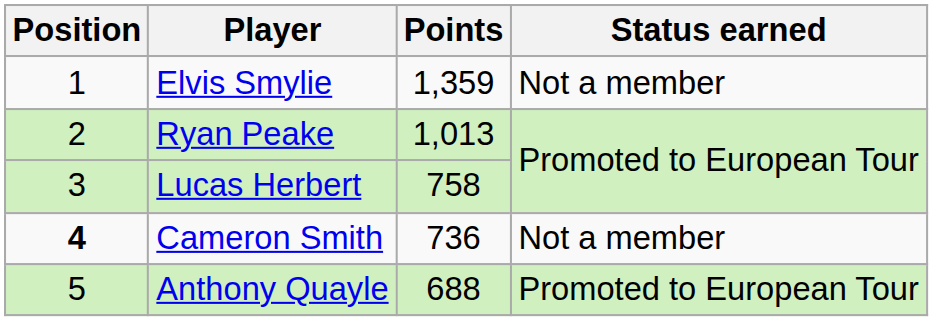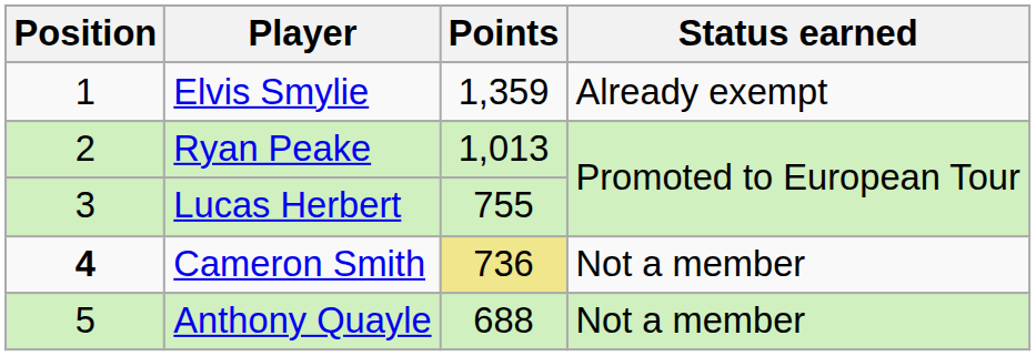 <table class="wikitable">
 <tr>
 <th>Position</th>
 <th>Player</th>
 <th>Points</th>
 <th>Status earned</th>
 </tr>
 <tr>
 <td align=center>1</td>
 <td> <a href='#'>Elvis Smylie</a></td>
 <td align=center>1,359</td>
-<td>Not a member</td>
+<td>Already exempt</td>
 </tr>
 <tr style="background:#D0F0C0;">
 <td align=center>2</td>
 <td> <a href='#'>Ryan Peake</a></td>
 <td align=center>1,013</td>
 <td rowspan=2>Promoted to European Tour</td>
 </tr>
 <tr style="background:#D0F0C0;">
 <td align=center>3</td>
 <td> <a href='#'>Lucas Herbert</a></td>
-<td align=center>758</td>
+<td align=center>755</td>
 </tr>
 <tr>
 <td align=center><strong>4</strong></td>
 <td> <a href='#'>Cameron Smith</a></td>
-<td align=center>736</td>
+<td align=center style="background: khaki;">736</td>
 <td>Not a member</td>
 </tr>
 <tr style="background:#D0F0C0;">
 <td align=center>5</td>
 <td> <a href='#'>Anthony Quayle</a></td>
 <td align=center>688</td>
-<td>Promoted to European Tour<br></td>
+<td>Not a member</td>
 </tr>
 </table>
